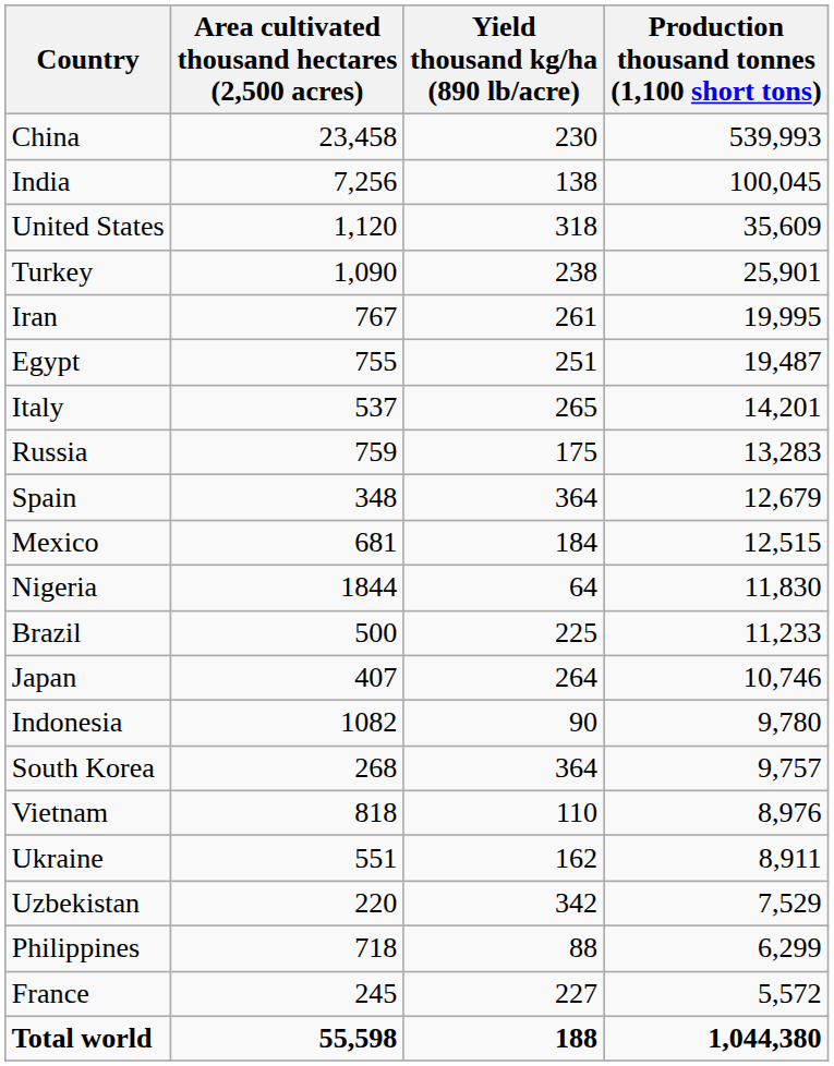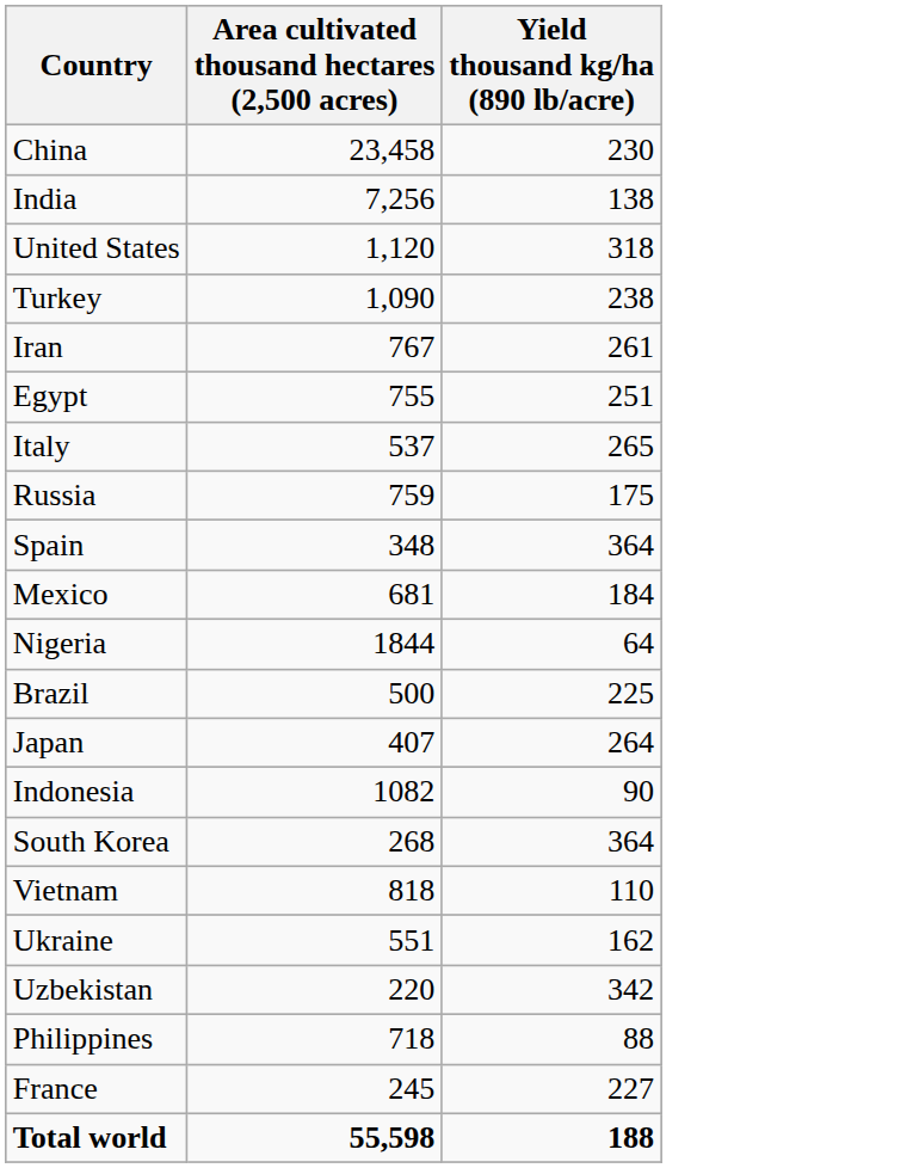 <table class="sortable wikitable" style="text-align:right">
 <tr>
 <th>Country</th>
 <th>Area cultivated <br>thousand hectares <br>(2,500 acres)</th>
 <th>Yield <br>thousand kg/ha <br>(890 lb/acre)</th>
-<th>Production <br>thousand tonnes <br>(1,100 <a href='#'>short tons</a>)</th>
 </tr>
 <tr>
 <td style="text-align:left">China</td>
 <td>23,458</td>
 <td>230</td>
-<td>539,993</td>
 </tr>
 <tr>
 <td style="text-align:left">India</td>
 <td>7,256</td>
 <td>138</td>
-<td>100,045</td>
 </tr>
 <tr>
 <td style="text-align:left">United States</td>
 <td>1,120</td>
 <td>318</td>
-<td>35,609</td>
 </tr>
 <tr>
 <td style="text-align:left">Turkey</td>
 <td>1,090</td>
 <td>238</td>
-<td>25,901</td>
 </tr>
 <tr>
 <td style="text-align:left">Iran</td>
 <td>767</td>
 <td>261</td>
-<td>19,995</td>
 </tr>
 <tr>
 <td style="text-align:left">Egypt</td>
 <td>755</td>
 <td>251</td>
-<td>19,487</td>
 </tr>
 <tr>
 <td style="text-align:left">Italy</td>
 <td>537</td>
 <td>265</td>
-<td>14,201</td>
 </tr>
 <tr>
 <td style="text-align:left">Russia</td>
 <td>759</td>
 <td>175</td>
-<td>13,283</td>
 </tr>
 <tr>
 <td style="text-align:left">Spain</td>
 <td>348</td>
 <td>364</td>
-<td>12,679</td>
 </tr>
 <tr>
 <td style="text-align:left">Mexico</td>
 <td>681</td>
 <td>184</td>
-<td>12,515</td>
 </tr>
 <tr>
 <td style="text-align:left">Nigeria</td>
 <td>1844</td>
 <td>64</td>
-<td>11,830</td>
 </tr>
 <tr>
 <td style="text-align:left">Brazil</td>
 <td>500</td>
 <td>225</td>
-<td>11,233</td>
 </tr>
 <tr>
 <td style="text-align:left">Japan</td>
 <td>407</td>
 <td>264</td>
-<td>10,746</td>
 </tr>
 <tr>
 <td style="text-align:left">Indonesia</td>
 <td>1082</td>
 <td>90</td>
-<td>9,780</td>
 </tr>
 <tr>
 <td style="text-align:left">South Korea</td>
 <td>268</td>
 <td>364</td>
-<td>9,757</td>
 </tr>
 <tr>
 <td style="text-align:left">Vietnam</td>
 <td>818</td>
 <td>110</td>
-<td>8,976</td>
 </tr>
 <tr>
 <td style="text-align:left">Ukraine</td>
 <td>551</td>
 <td>162</td>
-<td>8,911</td>
 </tr>
 <tr>
 <td style="text-align:left">Uzbekistan</td>
 <td>220</td>
 <td>342</td>
-<td>7,529</td>
 </tr>
 <tr>
 <td style="text-align:left">Philippines</td>
 <td>718</td>
 <td>88</td>
-<td>6,299</td>
 </tr>
 <tr>
 <td style="text-align:left">France</td>
 <td>245</td>
 <td>227</td>
-<td>5,572</td>
 </tr>
 <tr class="sortbottom">
 <td style="text-align:left"><strong>Total world</strong></td>
 <td><strong>55,598</strong></td>
 <td><strong>188</strong></td>
-<td><strong>1,044,380</strong></td>
 </tr>
 </table>
